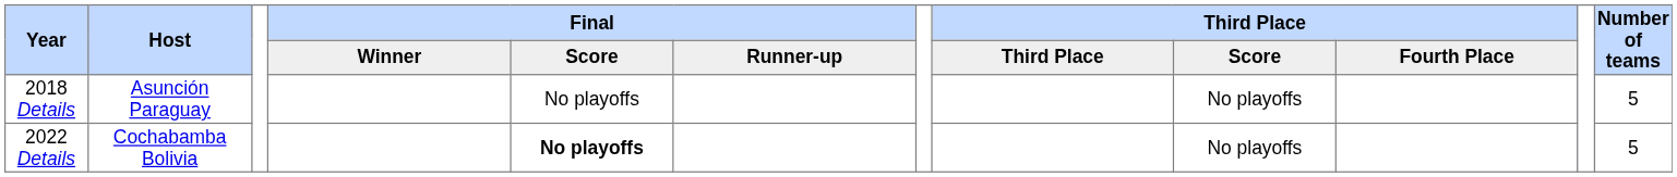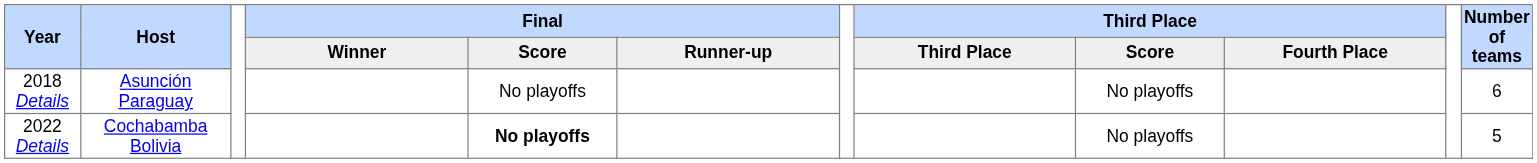 <table border=1 style="border-collapse:collapse; font-size:90%; text-align:center; width:100%" cellpadding=2 cellspacing=0>
 <tr bgcolor=#C1D8FF>
 <th rowspan=2 width=5%>Year</th>
 <th rowspan=2 width=10%>Host</th>
 <th width=1% rowspan=7 bgcolor=ffffff></th>
 <th colspan=3>Final</th>
 <th width=1% rowspan=7 bgcolor=ffffff></th>
 <th colspan=3>Third Place</th>
 <th width=1% rowspan=7 bgcolor=ffffff></th>
 <th rowspan=2 width=10%>Number of teams</th>
 </tr>
 <tr bgcolor=#EFEFEF>
 <th width=15%>Winner</th>
 <th width=10%>Score</th>
 <th width=15%>Runner-up</th>
 <th width=15%>Third Place</th>
 <th width=10%>Score</th>
 <th width=15%>Fourth Place</th>
 </tr>
 <tr align=center>
 <td>2018<br><em><a href='#'>Details</a></em></td>
 <td><a href='#'>Asunción</a><br><a href='#'>Paraguay</a></td>
 <td><strong></strong></td>
 <td><span>No playoffs</span></td>
 <td></td>
 <td></td>
 <td><span>No playoffs</span></td>
 <td></td>
-<td>5</td>
+<td>6</td>
 </tr>
 <tr align=center>
 <td>2022<br><em><a href='#'>Details</a></em></td>
 <td><a href='#'>Cochabamba</a><br><a href='#'>Bolivia</a></td>
 <td><strong></strong></td>
 <td><strong><span>No playoffs</span></strong></td>
 <td></td>
 <td></td>
 <td><span>No playoffs</span></td>
 <td></td>
 <td>5</td>
 </tr>
 </table>
